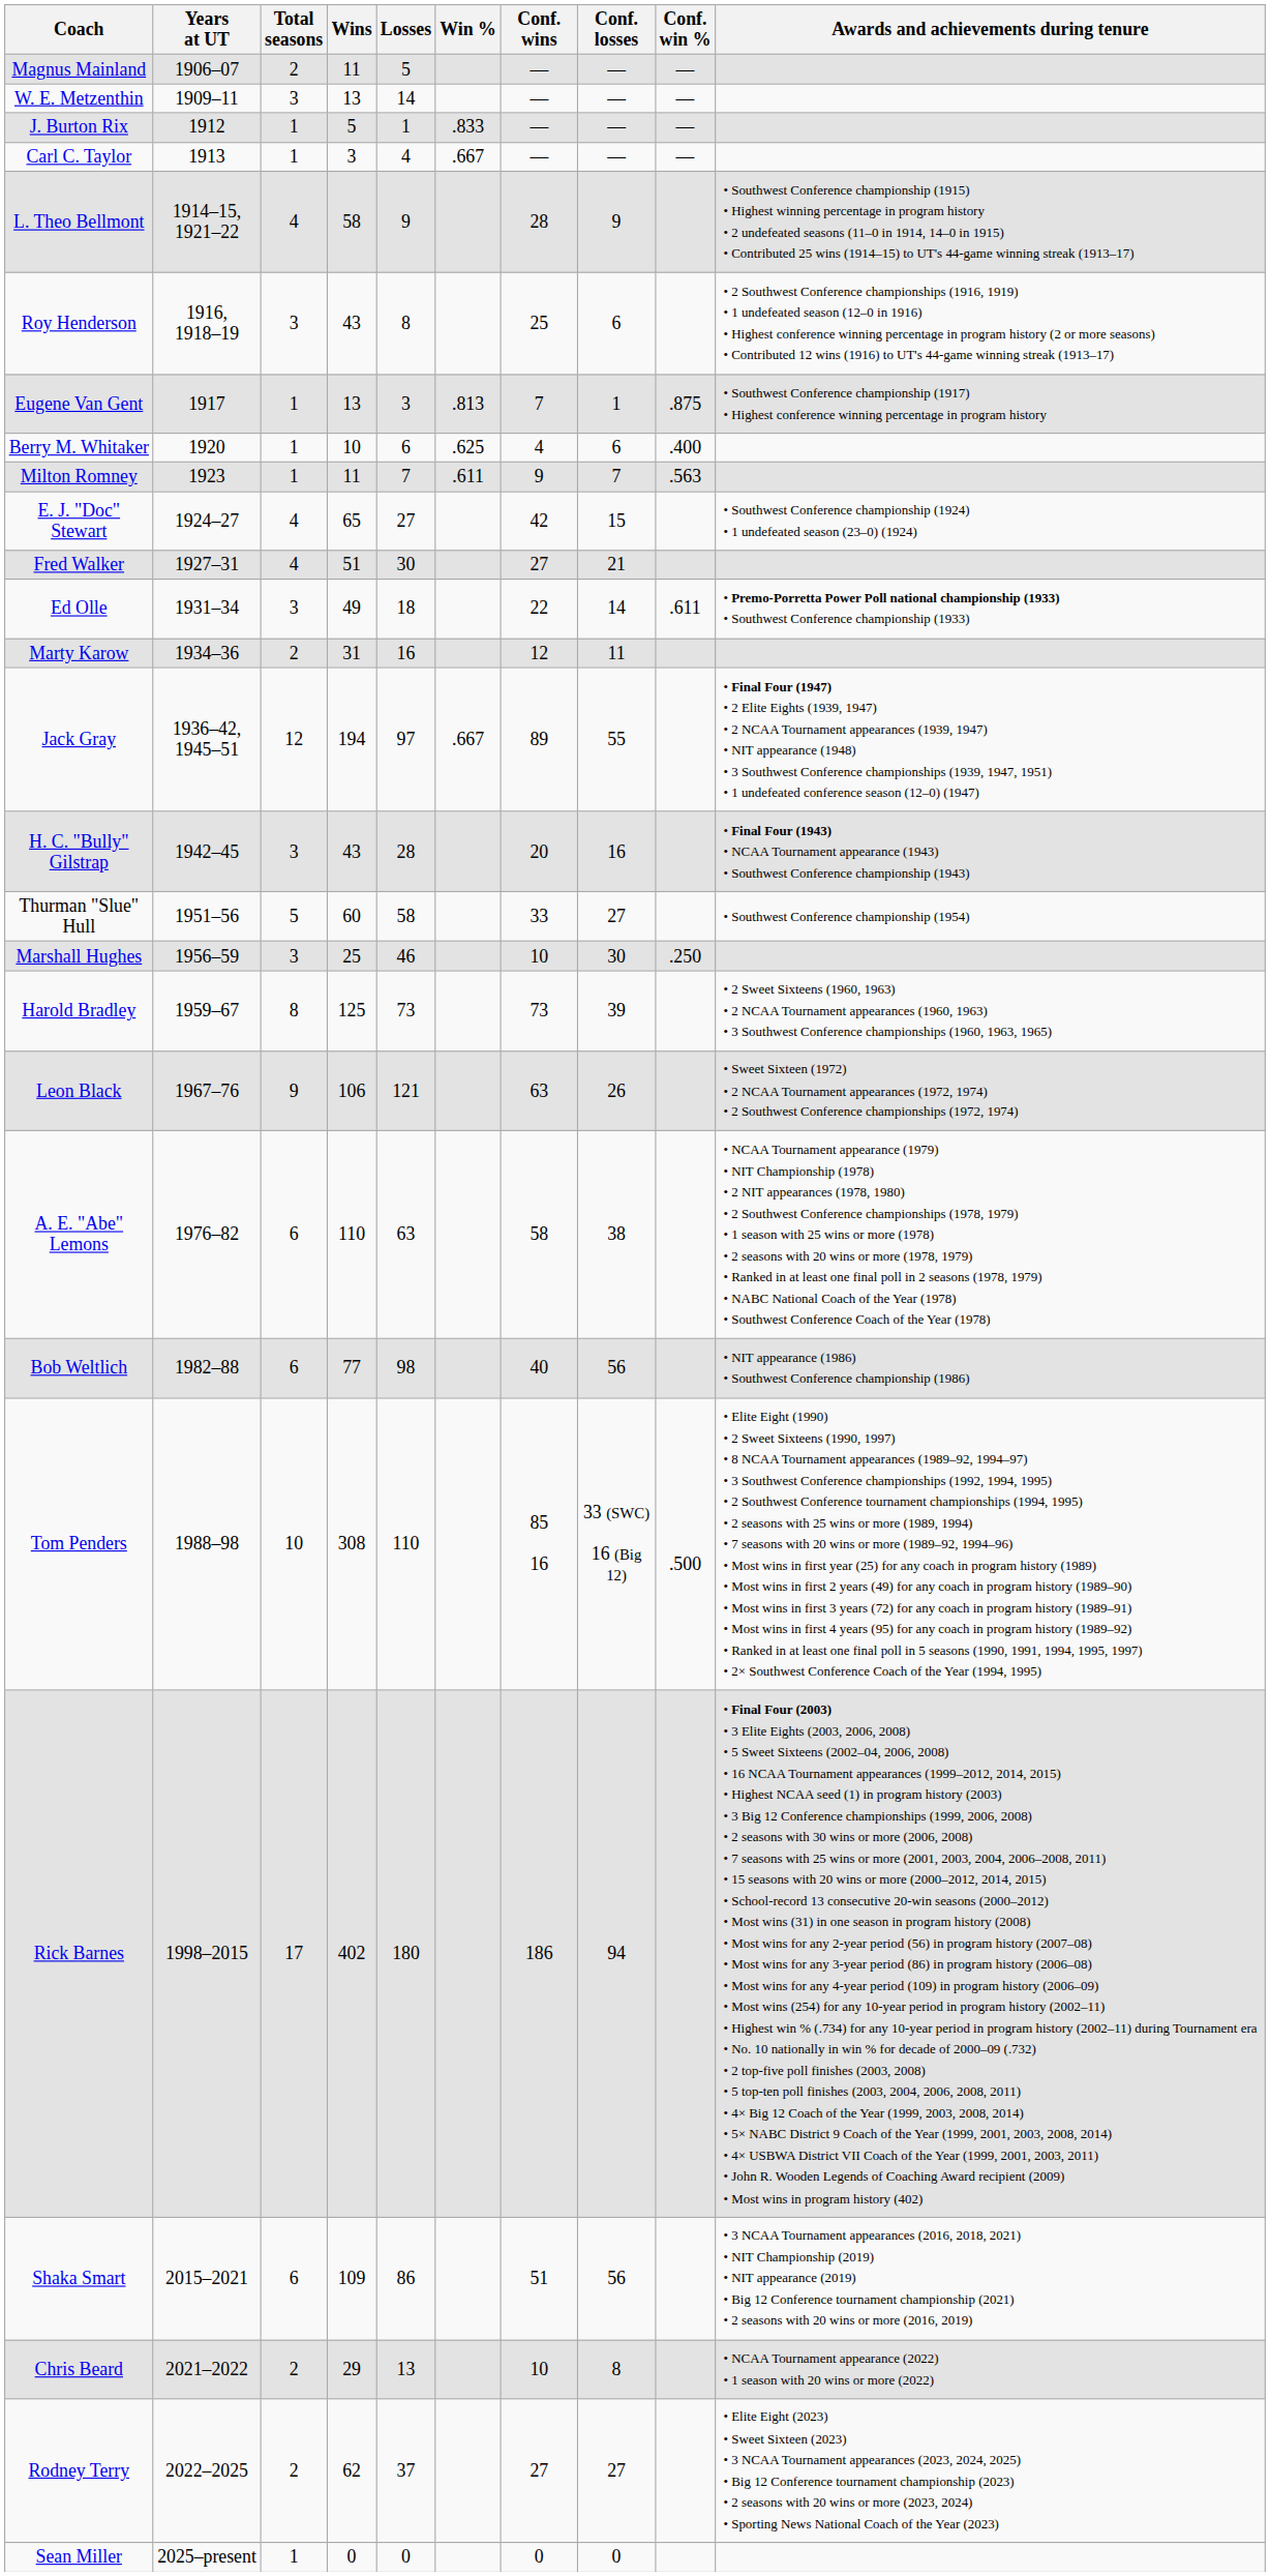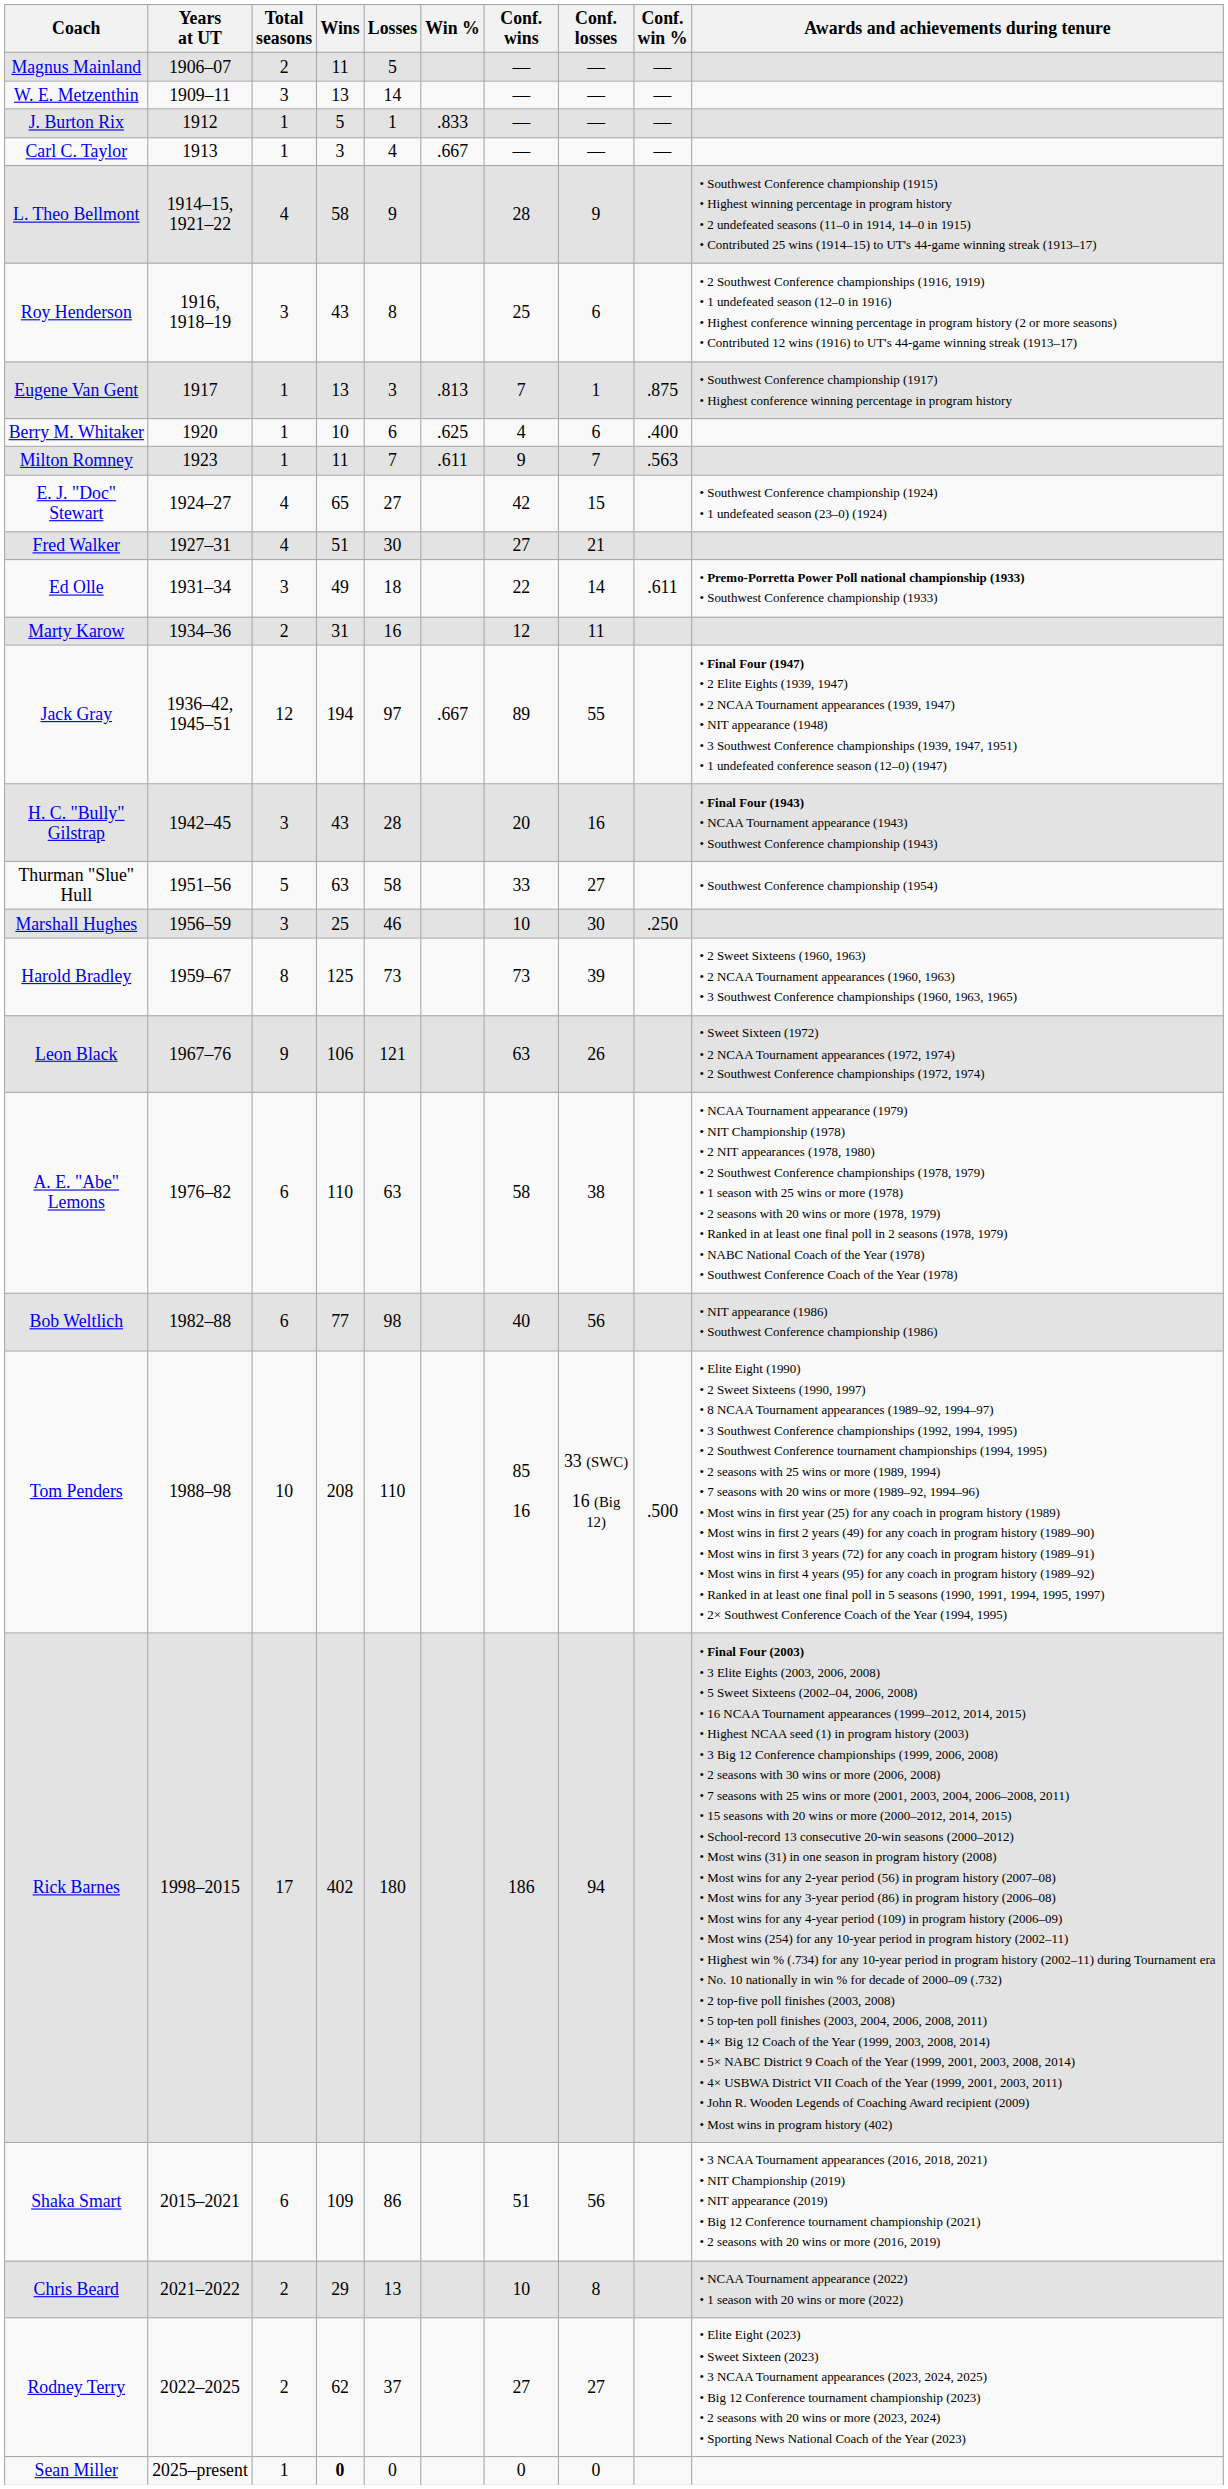 <table class="wikitable sortable" style="text-align:center;">
 <tr>
 <th class="unsortable">Coach</th>
 <th class="unsortable">Years<br>at UT</th>
 <th>Total<br>seasons</th>
 <th>Wins</th>
 <th>Losses</th>
 <th>Win %</th>
 <th class="unsortable" style="width:60px;">Conf.<br>wins</th>
 <th class="unsortable" style="width:60px;">Conf.<br>losses</th>
 <th class="unsortable">Conf.<br>win %</th>
 <th class="unsortable">Awards and achievements during tenure</th>
 </tr>
 <tr style="background: #e3e3e3;">
 <td><a href='#'>Magnus Mainland</a></td>
 <td>1906–07</td>
 <td>2</td>
 <td>11</td>
 <td>5</td>
 <td></td>
 <td>—</td>
 <td>—</td>
 <td>—</td>
 <td></td>
 </tr>
 <tr>
 <td><a href='#'>W. E. Metzenthin</a></td>
 <td>1909–11</td>
 <td>3</td>
 <td>13</td>
 <td>14</td>
 <td></td>
 <td>—</td>
 <td>—</td>
 <td>—</td>
 <td></td>
 </tr>
 <tr style="background: #e3e3e3;">
 <td><a href='#'>J. Burton Rix</a></td>
 <td>1912</td>
 <td>1</td>
 <td>5</td>
 <td>1</td>
 <td>.833</td>
 <td>—</td>
 <td>—</td>
 <td>—</td>
 <td></td>
 </tr>
 <tr>
 <td><a href='#'>Carl C. Taylor</a></td>
 <td>1913</td>
 <td>1</td>
 <td>3</td>
 <td>4</td>
 <td>.667</td>
 <td>—</td>
 <td>—</td>
 <td>—</td>
 <td></td>
 </tr>
 <tr style="background: #e3e3e3;">
 <td><a href='#'>L. Theo Bellmont</a></td>
 <td>1914–15,<br>1921–22</td>
 <td>4</td>
 <td>58</td>
 <td>9</td>
 <td></td>
 <td>28</td>
 <td>9</td>
 <td></td>
 <td style="font-size: 10.5pt; padding: 5pt; line-height: 1.25em; text-align:left;"><small>• Southwest Conference championship (1915)<br>• Highest winning percentage in program history<br>• 2 undefeated seasons (11–0 in 1914, 14–0 in 1915)<br>• Contributed 25 wins (1914–15) to UT's 44-game winning streak (1913–17)</small></td>
 </tr>
 <tr>
 <td><a href='#'>Roy Henderson</a></td>
 <td>1916,<br>1918–19</td>
 <td>3</td>
 <td>43</td>
 <td>8</td>
 <td></td>
 <td>25</td>
 <td>6</td>
 <td></td>
 <td style="font-size: 10.5pt; padding: 5pt; line-height: 1.25em; text-align:left;"><small>• 2 Southwest Conference championships (1916, 1919)<br>• 1 undefeated season (12–0 in 1916)<br>• Highest conference winning percentage in program history (2 or more seasons)<br>• Contributed 12 wins (1916) to UT's 44-game winning streak (1913–17)</small></td>
 </tr>
 <tr style="background: #e3e3e3;">
 <td><a href='#'>Eugene Van Gent</a></td>
 <td>1917</td>
 <td>1</td>
 <td>13</td>
 <td>3</td>
 <td>.813</td>
 <td>7</td>
 <td>1</td>
 <td>.875</td>
 <td style="font-size: 10.5pt; padding: 5pt; line-height: 1.25em; text-align:left;"><small>• Southwest Conference championship (1917)<br>• Highest conference winning percentage in program history</small></td>
 </tr>
 <tr>
 <td><a href='#'>Berry M. Whitaker</a></td>
 <td>1920</td>
 <td>1</td>
 <td>10</td>
 <td>6</td>
 <td>.625</td>
 <td>4</td>
 <td>6</td>
 <td>.400</td>
 <td></td>
 </tr>
 <tr style="background: #e3e3e3;">
 <td><a href='#'>Milton Romney</a></td>
 <td>1923</td>
 <td>1</td>
 <td>11</td>
 <td>7</td>
 <td>.611</td>
 <td>9</td>
 <td>7</td>
 <td>.563</td>
 <td></td>
 </tr>
 <tr>
 <td><a href='#'>E. J. "Doc"<br>Stewart</a></td>
 <td>1924–27</td>
 <td>4</td>
 <td>65</td>
 <td>27</td>
 <td></td>
 <td>42</td>
 <td>15</td>
 <td></td>
 <td style="font-size: 10.5pt; padding: 5pt; line-height: 1.25em; text-align:left;"><small>• Southwest Conference championship (1924)<br>• 1 undefeated season (23–0) (1924)</small></td>
 </tr>
 <tr style="background: #e3e3e3;">
 <td><a href='#'>Fred Walker</a></td>
 <td>1927–31</td>
 <td>4</td>
 <td>51</td>
 <td>30</td>
 <td></td>
 <td>27</td>
 <td>21</td>
 <td></td>
 <td></td>
 </tr>
 <tr>
 <td><a href='#'>Ed Olle</a></td>
 <td>1931–34</td>
 <td>3</td>
 <td>49</td>
 <td>18</td>
 <td></td>
 <td>22</td>
 <td>14</td>
 <td>.611</td>
 <td style="font-size: 10.5pt; padding: 5pt; line-height: 1.25em; text-align:left;"><small>• <strong>Premo-Porretta Power Poll national championship (1933)</strong><br>• Southwest Conference championship (1933)</small></td>
 </tr>
 <tr style="background: #e3e3e3;">
 <td><a href='#'>Marty Karow</a></td>
 <td>1934–36</td>
 <td>2</td>
 <td>31</td>
 <td>16</td>
 <td></td>
 <td>12</td>
 <td>11</td>
 <td></td>
 <td></td>
 </tr>
 <tr>
 <td><a href='#'>Jack Gray</a></td>
 <td>1936–42,<br>1945–51</td>
 <td>12</td>
 <td>194</td>
 <td>97</td>
 <td>.667</td>
 <td>89</td>
 <td>55</td>
 <td></td>
 <td style="font-size: 10.5pt; padding: 5pt; line-height: 1.25em; text-align:left;"><small>• <strong> Final Four (1947)</strong><br>• 2 Elite Eights (1939, 1947)<br>• 2 NCAA Tournament appearances (1939, 1947)<br>• NIT appearance (1948)<br>• 3 Southwest Conference championships (1939, 1947, 1951)<br>• 1 undefeated conference season (12–0) (1947)</small></td>
 </tr>
 <tr style="background: #e3e3e3;">
 <td><a href='#'>H. C. "Bully"<br>Gilstrap</a></td>
 <td>1942–45</td>
 <td>3</td>
 <td>43</td>
 <td>28</td>
 <td></td>
 <td>20</td>
 <td>16</td>
 <td></td>
 <td style="font-size: 10.5pt; padding: 5pt; line-height: 1.25em; text-align:left;"><small>• <strong>Final Four (1943)</strong><br>• NCAA Tournament appearance (1943)<br>• Southwest Conference championship (1943)</small></td>
 </tr>
 <tr>
 <td>Thurman "Slue"<br>Hull</td>
 <td>1951–56</td>
 <td>5</td>
-<td>60</td>
+<td>63</td>
 <td>58</td>
 <td></td>
 <td>33</td>
 <td>27</td>
 <td></td>
 <td style="font-size: 10.5pt; padding: 5pt; line-height: 1.25em; text-align:left;"><small>• Southwest Conference championship (1954)</small></td>
 </tr>
 <tr style="background: #e3e3e3;">
 <td><a href='#'>Marshall Hughes</a></td>
 <td>1956–59</td>
 <td>3</td>
 <td>25</td>
 <td>46</td>
 <td></td>
 <td>10</td>
 <td>30</td>
 <td>.250</td>
 <td></td>
 </tr>
 <tr>
 <td><a href='#'>Harold Bradley</a></td>
 <td>1959–67</td>
 <td>8</td>
 <td>125</td>
 <td>73</td>
 <td></td>
 <td>73</td>
 <td>39</td>
 <td></td>
 <td style="font-size: 10.5pt; padding: 5pt; line-height: 1.25em; text-align:left;"><small>• 2 Sweet Sixteens (1960, 1963)<br>• 2 NCAA Tournament appearances (1960, 1963)<br>• 3 Southwest Conference championships (1960, 1963, 1965)</small></td>
 </tr>
 <tr style="background: #e3e3e3;">
 <td><a href='#'>Leon Black</a></td>
 <td>1967–76</td>
 <td>9</td>
 <td>106</td>
 <td>121</td>
 <td></td>
 <td>63</td>
 <td>26</td>
 <td></td>
 <td style="font-size: 10.5pt; padding: 5pt; line-height: 1.25em; text-align:left;"><small>• Sweet Sixteen (1972)<br>• 2 NCAA Tournament appearances (1972, 1974)<br>• 2 Southwest Conference championships (1972, 1974)</small></td>
 </tr>
 <tr>
 <td><a href='#'>A. E. "Abe"<br>Lemons</a></td>
 <td>1976–82</td>
 <td>6</td>
 <td>110</td>
 <td>63</td>
 <td></td>
 <td>58</td>
 <td>38</td>
 <td></td>
 <td style="font-size: 10.5pt; padding: 5pt; line-height: 1.25em; text-align:left;"><small>• NCAA Tournament appearance (1979)<br>• NIT Championship (1978)<br>• 2 NIT appearances (1978, 1980)<br>• 2 Southwest Conference championships (1978, 1979)<br>• 1 season with 25 wins or more (1978)<br>• 2 seasons with 20 wins or more (1978, 1979)<br>• Ranked in at least one final poll in 2 seasons (1978, 1979)<br>• NABC National Coach of the Year (1978)<br>• Southwest Conference Coach of the Year (1978)</small></td>
 </tr>
 <tr style="background: #e3e3e3;">
 <td><a href='#'>Bob Weltlich</a></td>
 <td>1982–88</td>
 <td>6</td>
 <td>77</td>
 <td>98</td>
 <td></td>
 <td>40</td>
 <td>56</td>
 <td></td>
 <td style="font-size: 10.5pt; padding: 5pt; line-height: 1.25em; text-align:left;"><small>• NIT appearance (1986)<br>• Southwest Conference championship (1986)</small></td>
 </tr>
 <tr>
 <td><a href='#'>Tom Penders</a></td>
 <td>1988–98</td>
 <td>10</td>
-<td>308</td>
+<td>208</td>
 <td>110</td>
 <td></td>
 <td>85<br><br>16</td>
 <td>33 <small>(SWC)</small><br><br>16 <small>(Big 12)</small></td>
 <td><br><br>.500</td>
 <td style="font-size: 10.5pt; padding: 5pt; line-height: 1.25em; text-align:left;"><small>• Elite Eight (1990)<br> • 2 Sweet Sixteens (1990, 1997)<br>• 8 NCAA Tournament appearances (1989–92, 1994–97)<br>• 3 Southwest Conference championships (1992, 1994, 1995)<br>• 2 Southwest Conference tournament championships (1994, 1995)<br>• 2 seasons with 25 wins or more (1989, 1994)<br>• 7 seasons with 20 wins or more (1989–92, 1994–96)<br>• Most wins in first year (25) for any coach in program history (1989)<br>• Most wins in first 2 years (49) for any coach in program history (1989–90)<br>• Most wins in first 3 years (72) for any coach in program history (1989–91)<br>• Most wins in first 4 years (95) for any coach in program history (1989–92)<br>• Ranked in at least one final poll in 5 seasons (1990, 1991, 1994, 1995, 1997)<br>• 2× Southwest Conference Coach of the Year (1994, 1995)</small></td>
 </tr>
 <tr style="background: #e3e3e3;">
 <td><a href='#'>Rick Barnes</a></td>
 <td>1998–2015</td>
 <td>17</td>
 <td>402</td>
 <td>180</td>
 <td></td>
 <td>186</td>
 <td>94</td>
 <td></td>
 <td style="font-size: 10.5pt; padding: 5pt; line-height: 1.25em; text-align:left;"><small>• <strong> Final Four (2003)</strong><br> • 3 Elite Eights (2003, 2006, 2008)<br> • 5 Sweet Sixteens (2002–04, 2006, 2008)<br> • 16 NCAA Tournament appearances (1999–2012, 2014, 2015)<br>• Highest NCAA seed (1) in program history (2003)<br>• 3 Big 12 Conference championships (1999, 2006, 2008)<br>• 2 seasons with 30 wins or more (2006, 2008)<br>• 7 seasons with 25 wins or more (2001, 2003, 2004, 2006–2008, 2011)<br>• 15 seasons with 20 wins or more (2000–2012, 2014, 2015)<br>• School-record 13 consecutive 20-win seasons (2000–2012)<br>• Most wins (31) in one season in program history (2008)<br>• Most wins for any 2-year period (56) in program history (2007–08)<br>• Most wins for any 3-year period (86) in program history (2006–08)<br>• Most wins for any 4-year period (109) in program history (2006–09)<br>• Most wins (254) for any 10-year period in program history (2002–11)<br>• Highest win % (.734) for any 10-year period in program history (2002–11) during Tournament era<br>• No. 10 nationally in win % for decade of 2000–09 (.732)<br>• 2 top-five poll finishes (2003, 2008)<br>• 5 top-ten poll finishes (2003, 2004, 2006, 2008, 2011)<br>• 4× Big 12 Coach of the Year (1999, 2003, 2008, 2014)<br>• 5× NABC District 9 Coach of the Year (1999, 2001, 2003, 2008, 2014)<br>• 4× USBWA District VII Coach of the Year (1999, 2001, 2003, 2011)<br>• John R. Wooden Legends of Coaching Award recipient (2009)<br>• Most wins in program history (402)</small></td>
 </tr>
 <tr>
 <td><a href='#'>Shaka Smart</a></td>
 <td>2015–2021</td>
 <td>6</td>
 <td>109</td>
 <td>86</td>
 <td></td>
 <td>51</td>
 <td>56</td>
 <td></td>
 <td style="font-size: 10.5pt; padding: 5pt; line-height: 1.25em; text-align:left;"><small>• 3 NCAA Tournament appearances (2016, 2018, 2021)<br>• NIT Championship (2019)<br>• NIT appearance (2019)<br>• Big 12 Conference tournament championship (2021)<br>• 2 seasons with 20 wins or more (2016, 2019)</small></td>
 </tr>
 <tr style="background: #e3e3e3;">
 <td><a href='#'>Chris Beard</a></td>
 <td>2021–2022</td>
 <td>2</td>
 <td>29</td>
 <td>13</td>
 <td></td>
 <td>10</td>
 <td>8</td>
 <td></td>
 <td style="font-size: 10.5pt; padding: 5pt; line-height: 1.25em; text-align:left;"><small>• NCAA Tournament appearance (2022)<br>• 1 season with 20 wins or more (2022)</small></td>
 </tr>
 <tr>
 <td><a href='#'>Rodney Terry</a></td>
 <td>2022–2025</td>
 <td>2</td>
 <td>62</td>
 <td>37</td>
 <td></td>
 <td>27</td>
 <td>27</td>
 <td></td>
 <td style="font-size: 10.5pt; padding: 5pt; line-height: 1.25em; text-align:left;"><small>• Elite Eight (2023)<br>• Sweet Sixteen (2023)<br>• 3 NCAA Tournament appearances (2023, 2024, 2025)<br>• Big 12 Conference tournament championship (2023) <br>• 2 seasons with 20 wins or more (2023, 2024)<br> • Sporting News National Coach of the Year (2023)</small></td>
 </tr>
 <tr>
 <td><a href='#'>Sean Miller</a></td>
 <td>2025–present</td>
 <td>1</td>
-<td>0</td>
+<td><strong>0</strong></td>
 <td>0</td>
 <td></td>
 <td>0</td>
 <td>0</td>
 <td></td>
 <td></td>
 </tr>
 </table>
